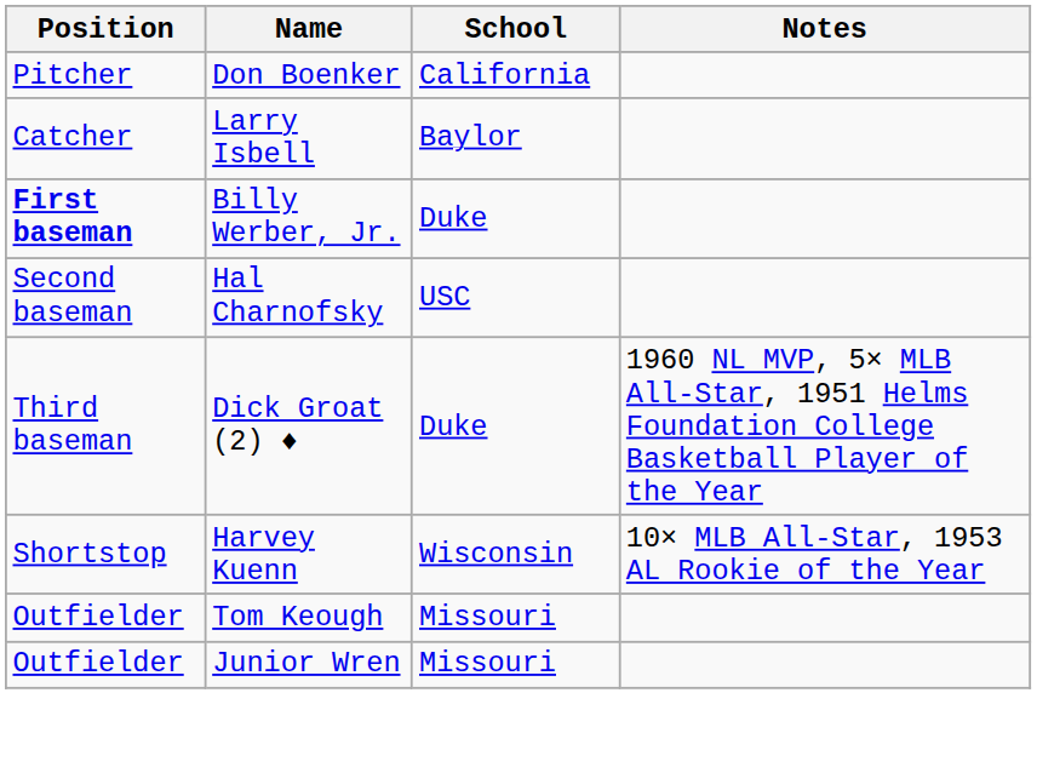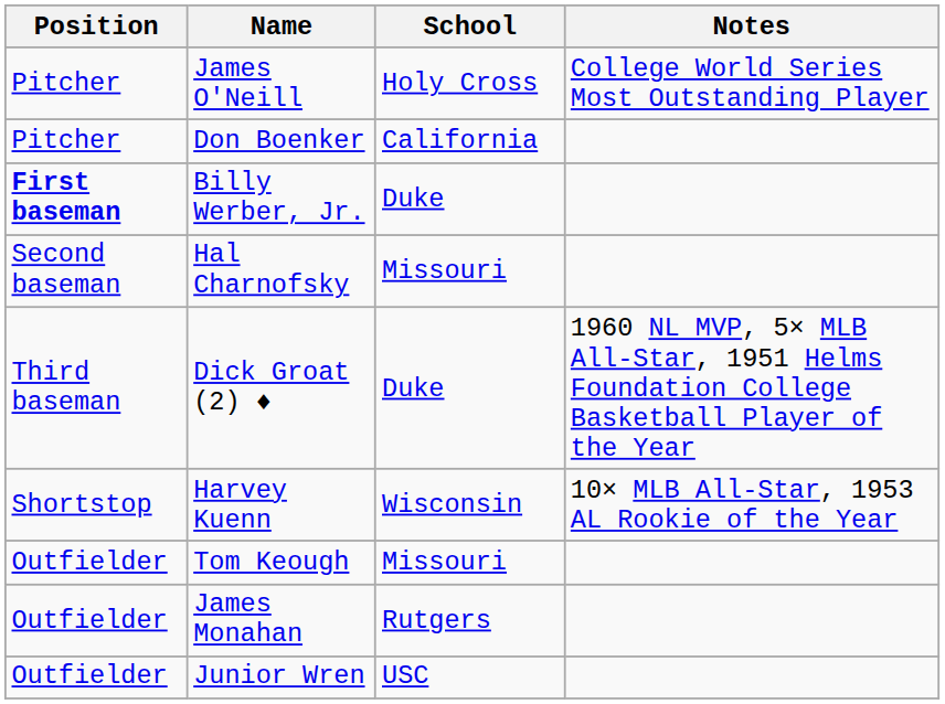 <table class="wikitable sortable" style="width:75%;">
 <tr>
 <th width=10%>Position</th>
 <th width=15%>Name</th>
 <th width=15%>School</th>
 <th width=35% class="unsortable">Notes</th>
 </tr>
 <tr>
 <td><a href='#'>Pitcher</a></td>
+<td><a href='#'>James O'Neill</a></td>
+<td><a href='#'>Holy Cross</a></td>
+<td><a href='#'>College World Series Most Outstanding Player</a></td>
+</tr>
+<tr>
+<td><a href='#'>Pitcher</a></td>
 <td><a href='#'>Don Boenker</a></td>
 <td><a href='#'>California</a></td>
-<td></td>
-</tr>
-<tr>
-<td><a href='#'>Catcher</a></td>
-<td><a href='#'>Larry Isbell</a></td>
-<td><a href='#'>Baylor</a></td>
 <td></td>
 </tr>
 <tr>
 <td><strong><a href='#'>First baseman</a></strong></td>
 <td><a href='#'>Billy Werber, Jr.</a></td>
 <td><a href='#'>Duke</a></td>
 <td></td>
 </tr>
 <tr>
 <td><a href='#'>Second baseman</a></td>
 <td><a href='#'>Hal Charnofsky</a></td>
-<td><a href='#'>USC</a></td>
+<td><a href='#'>Missouri</a></td>
 <td></td>
 </tr>
 <tr>
 <td><a href='#'>Third baseman</a></td>
 <td><a href='#'>Dick Groat</a> (2) ♦</td>
 <td><a href='#'>Duke</a></td>
 <td>1960 <a href='#'>NL MVP</a>, 5× <a href='#'>MLB All-Star</a>, 1951 <a href='#'>Helms Foundation College Basketball Player of the Year</a></td>
 </tr>
 <tr>
 <td><a href='#'>Shortstop</a></td>
 <td><a href='#'>Harvey Kuenn</a></td>
 <td><a href='#'>Wisconsin</a></td>
 <td>10× <a href='#'>MLB All-Star</a>, 1953 <a href='#'>AL Rookie of the Year</a></td>
 </tr>
 <tr>
 <td><a href='#'>Outfielder</a></td>
 <td><a href='#'>Tom Keough</a></td>
 <td><a href='#'>Missouri</a></td>
 <td></td>
 </tr>
 <tr>
 <td><a href='#'>Outfielder</a></td>
+<td><a href='#'>James Monahan</a></td>
+<td><a href='#'>Rutgers</a></td>
+<td></td>
+</tr>
+<tr>
+<td><a href='#'>Outfielder</a></td>
 <td><a href='#'>Junior Wren</a></td>
-<td><a href='#'>Missouri</a></td>
+<td><a href='#'>USC</a></td>
 <td></td>
 </tr>
 </table>
